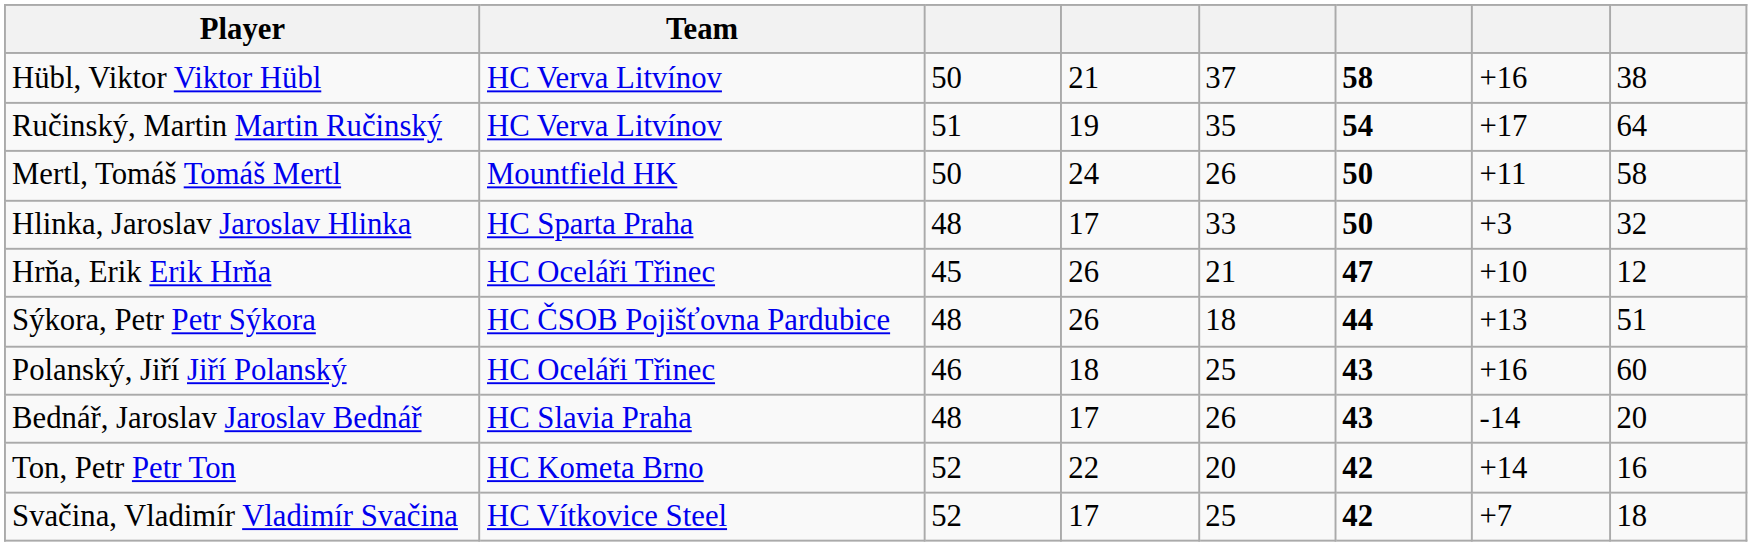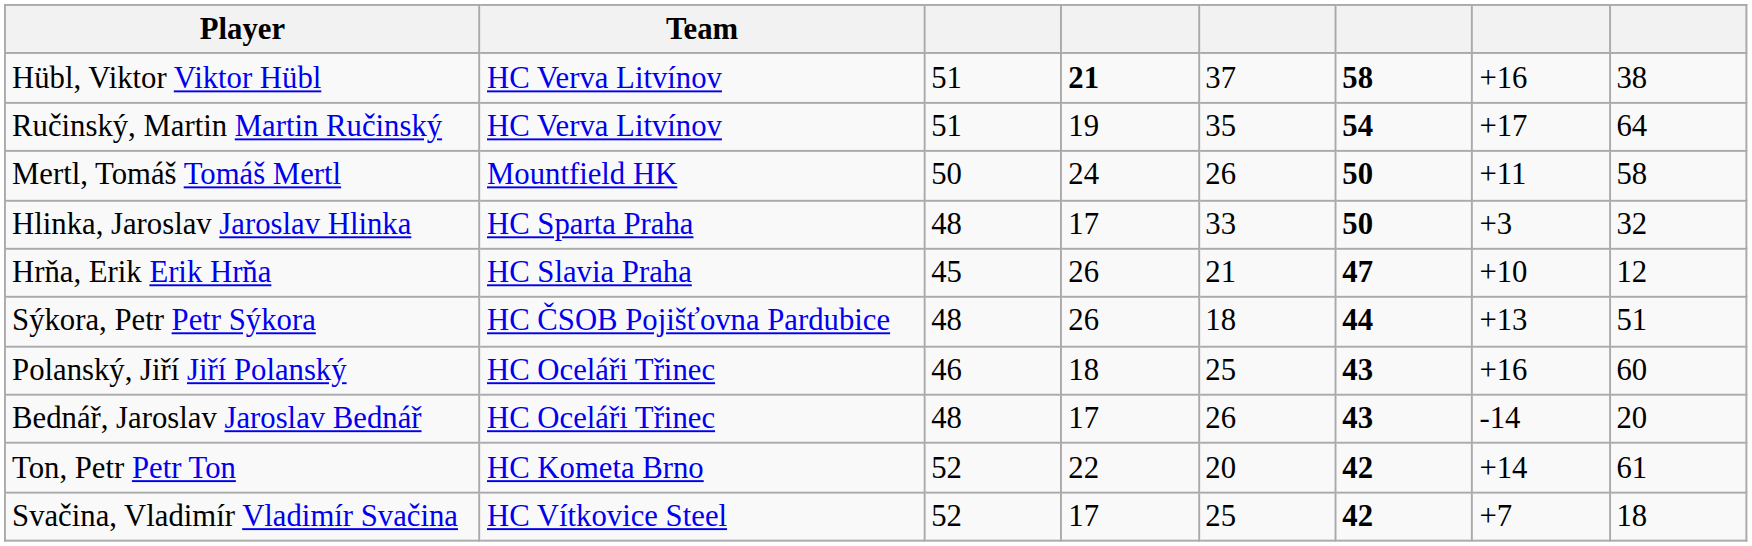 <table class="wikitable sortable">
 <tr>
 <th style="width: 15em;">Player</th>
 <th style="width: 14em;">Team</th>
 <th style="width: 4em;"></th>
 <th style="width: 4em;"></th>
 <th style="width: 4em;"></th>
 <th style="width: 4em;"></th>
 <th style="width: 4em;"></th>
 <th style="width: 4em;"></th>
 </tr>
 <tr>
 <td><span>Hübl, Viktor</span> <a href='#'>Viktor Hübl</a></td>
 <td><a href='#'>HC Verva Litvínov</a></td>
-<td>50</td>
-<td>21</td>
+<td>51</td>
+<td><strong>21</strong></td>
 <td>37</td>
 <td><strong>58</strong></td>
 <td>+16</td>
 <td>38</td>
 </tr>
 <tr>
 <td><span>Ručinský, Martin</span> <a href='#'>Martin Ručinský</a></td>
 <td><a href='#'>HC Verva Litvínov</a></td>
 <td>51</td>
 <td>19</td>
 <td>35</td>
 <td><strong>54</strong></td>
 <td>+17</td>
 <td>64</td>
 </tr>
 <tr>
 <td><span>Mertl, Tomáš</span> <a href='#'>Tomáš Mertl</a></td>
 <td><a href='#'>Mountfield HK</a></td>
 <td>50</td>
 <td>24</td>
 <td>26</td>
 <td><strong>50</strong></td>
 <td>+11</td>
 <td>58</td>
 </tr>
 <tr>
 <td><span>Hlinka, Jaroslav</span> <a href='#'>Jaroslav Hlinka</a></td>
 <td><a href='#'>HC Sparta Praha</a></td>
 <td>48</td>
 <td>17</td>
 <td>33</td>
 <td><strong>50</strong></td>
 <td>+3</td>
 <td>32</td>
 </tr>
 <tr>
 <td><span>Hrňa, Erik</span> <a href='#'>Erik Hrňa</a></td>
-<td><a href='#'>HC Oceláři Třinec</a></td>
+<td><a href='#'>HC Slavia Praha</a></td>
 <td>45</td>
 <td>26</td>
 <td>21</td>
 <td><strong>47</strong></td>
 <td>+10</td>
 <td>12</td>
 </tr>
 <tr>
 <td><span>Sýkora, Petr</span> <a href='#'>Petr Sýkora</a></td>
 <td><a href='#'>HC ČSOB Pojišťovna Pardubice</a></td>
 <td>48</td>
 <td>26</td>
 <td>18</td>
 <td><strong>44</strong></td>
 <td>+13</td>
 <td>51</td>
 </tr>
 <tr>
 <td><span>Polanský, Jiří</span> <a href='#'>Jiří Polanský</a></td>
 <td><a href='#'>HC Oceláři Třinec</a></td>
 <td>46</td>
 <td>18</td>
 <td>25</td>
 <td><strong>43</strong></td>
 <td>+16</td>
 <td>60</td>
 </tr>
 <tr>
 <td><span>Bednář, Jaroslav</span> <a href='#'>Jaroslav Bednář</a></td>
-<td><a href='#'>HC Slavia Praha</a></td>
+<td><a href='#'>HC Oceláři Třinec</a></td>
 <td>48</td>
 <td>17</td>
 <td>26</td>
 <td><strong>43</strong></td>
 <td>-14</td>
 <td>20</td>
 </tr>
 <tr>
 <td><span>Ton, Petr</span> <a href='#'>Petr Ton</a></td>
 <td><a href='#'>HC Kometa Brno</a></td>
 <td>52</td>
 <td>22</td>
 <td>20</td>
 <td><strong>42</strong></td>
 <td>+14</td>
-<td>16</td>
+<td>61</td>
 </tr>
 <tr>
 <td><span>Svačina, Vladimír</span> <a href='#'>Vladimír Svačina</a></td>
 <td><a href='#'>HC Vítkovice Steel</a></td>
 <td>52</td>
 <td>17</td>
 <td>25</td>
 <td><strong>42</strong></td>
 <td>+7</td>
 <td>18</td>
 </tr>
 </table>
